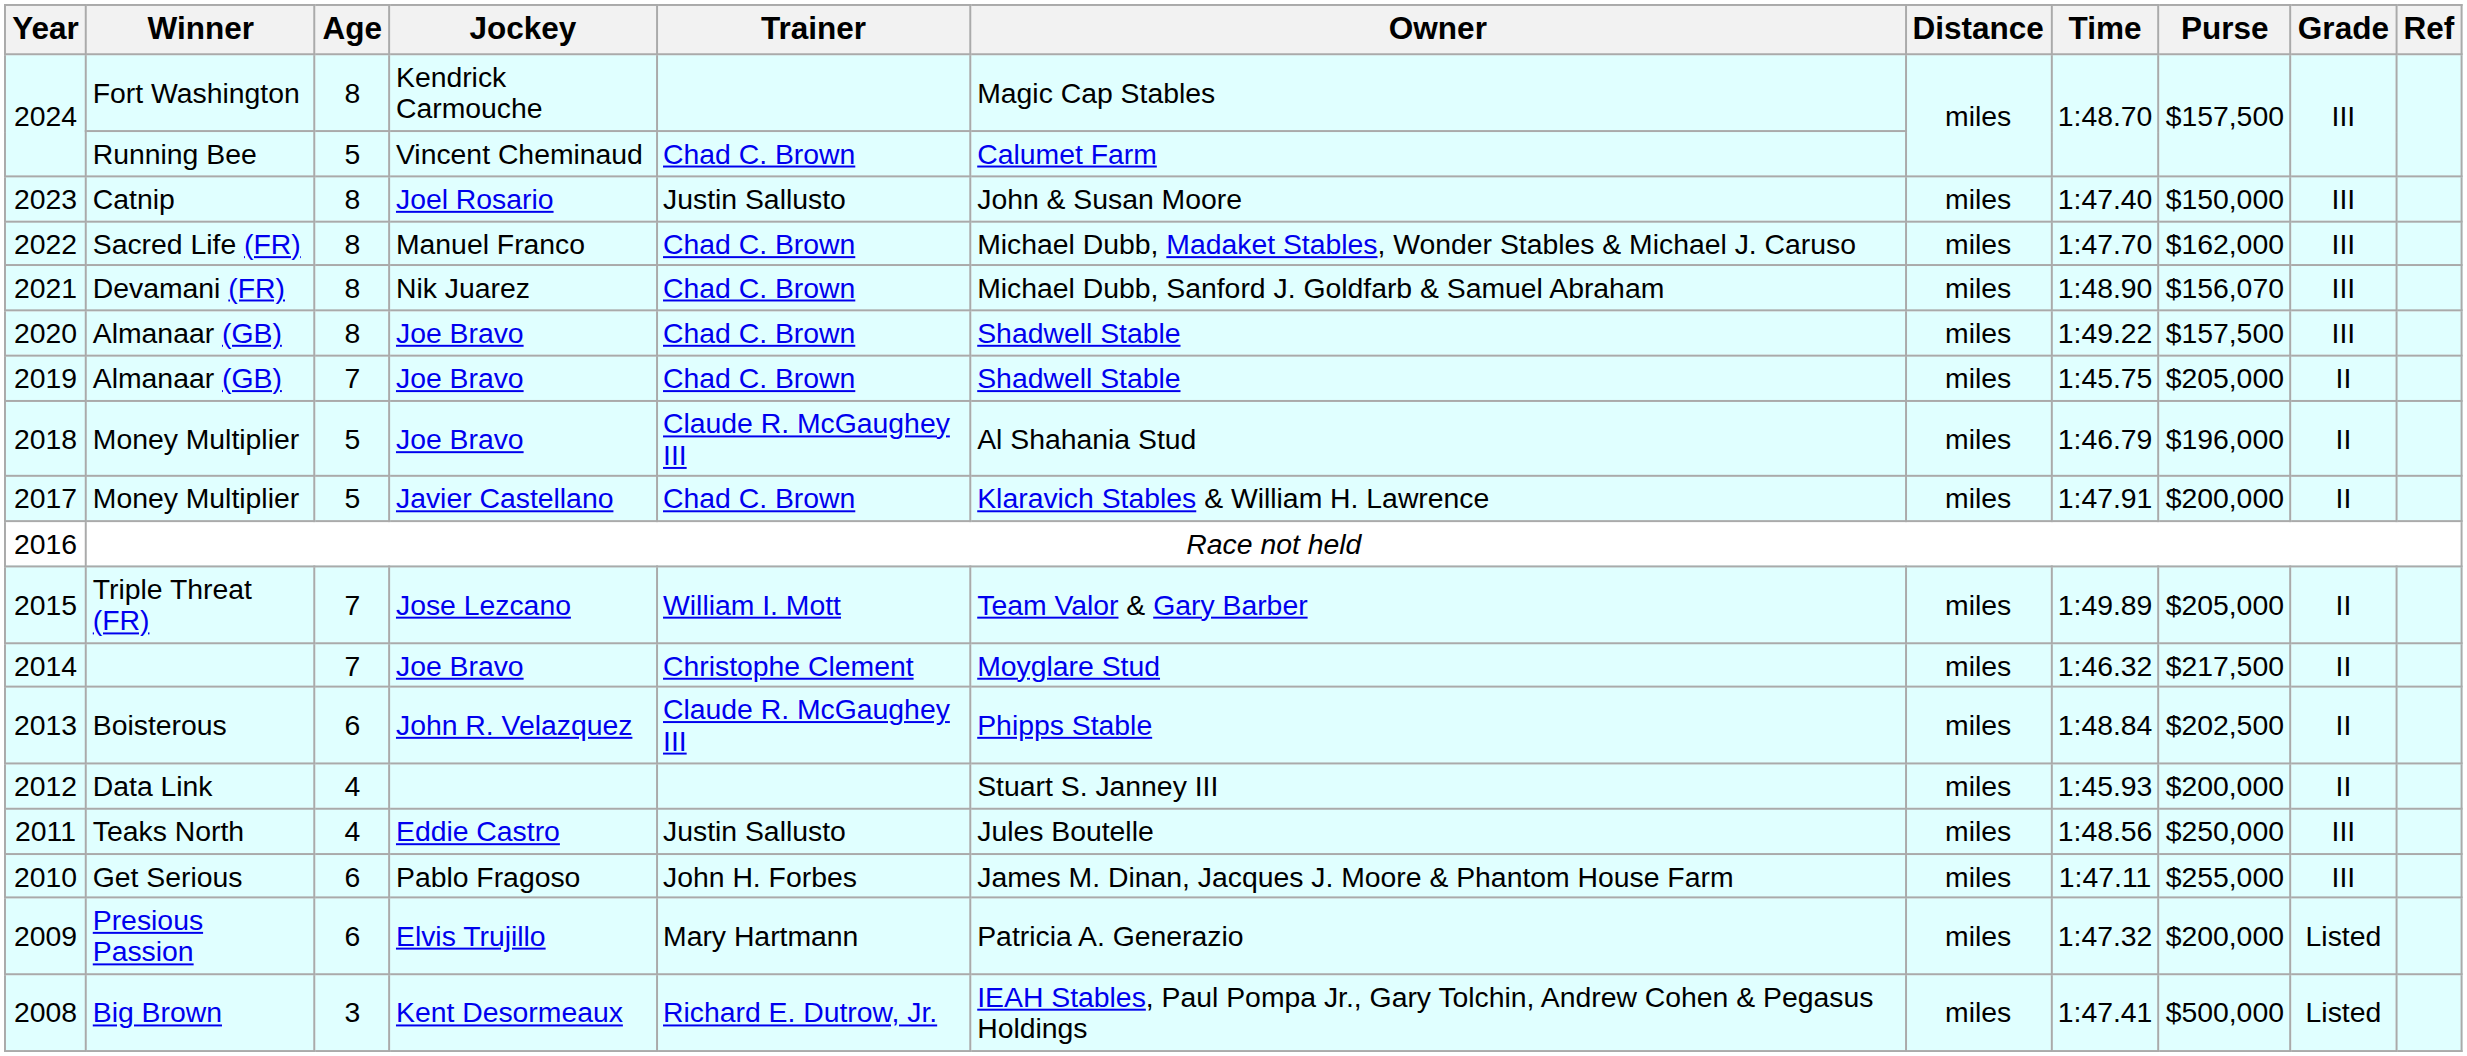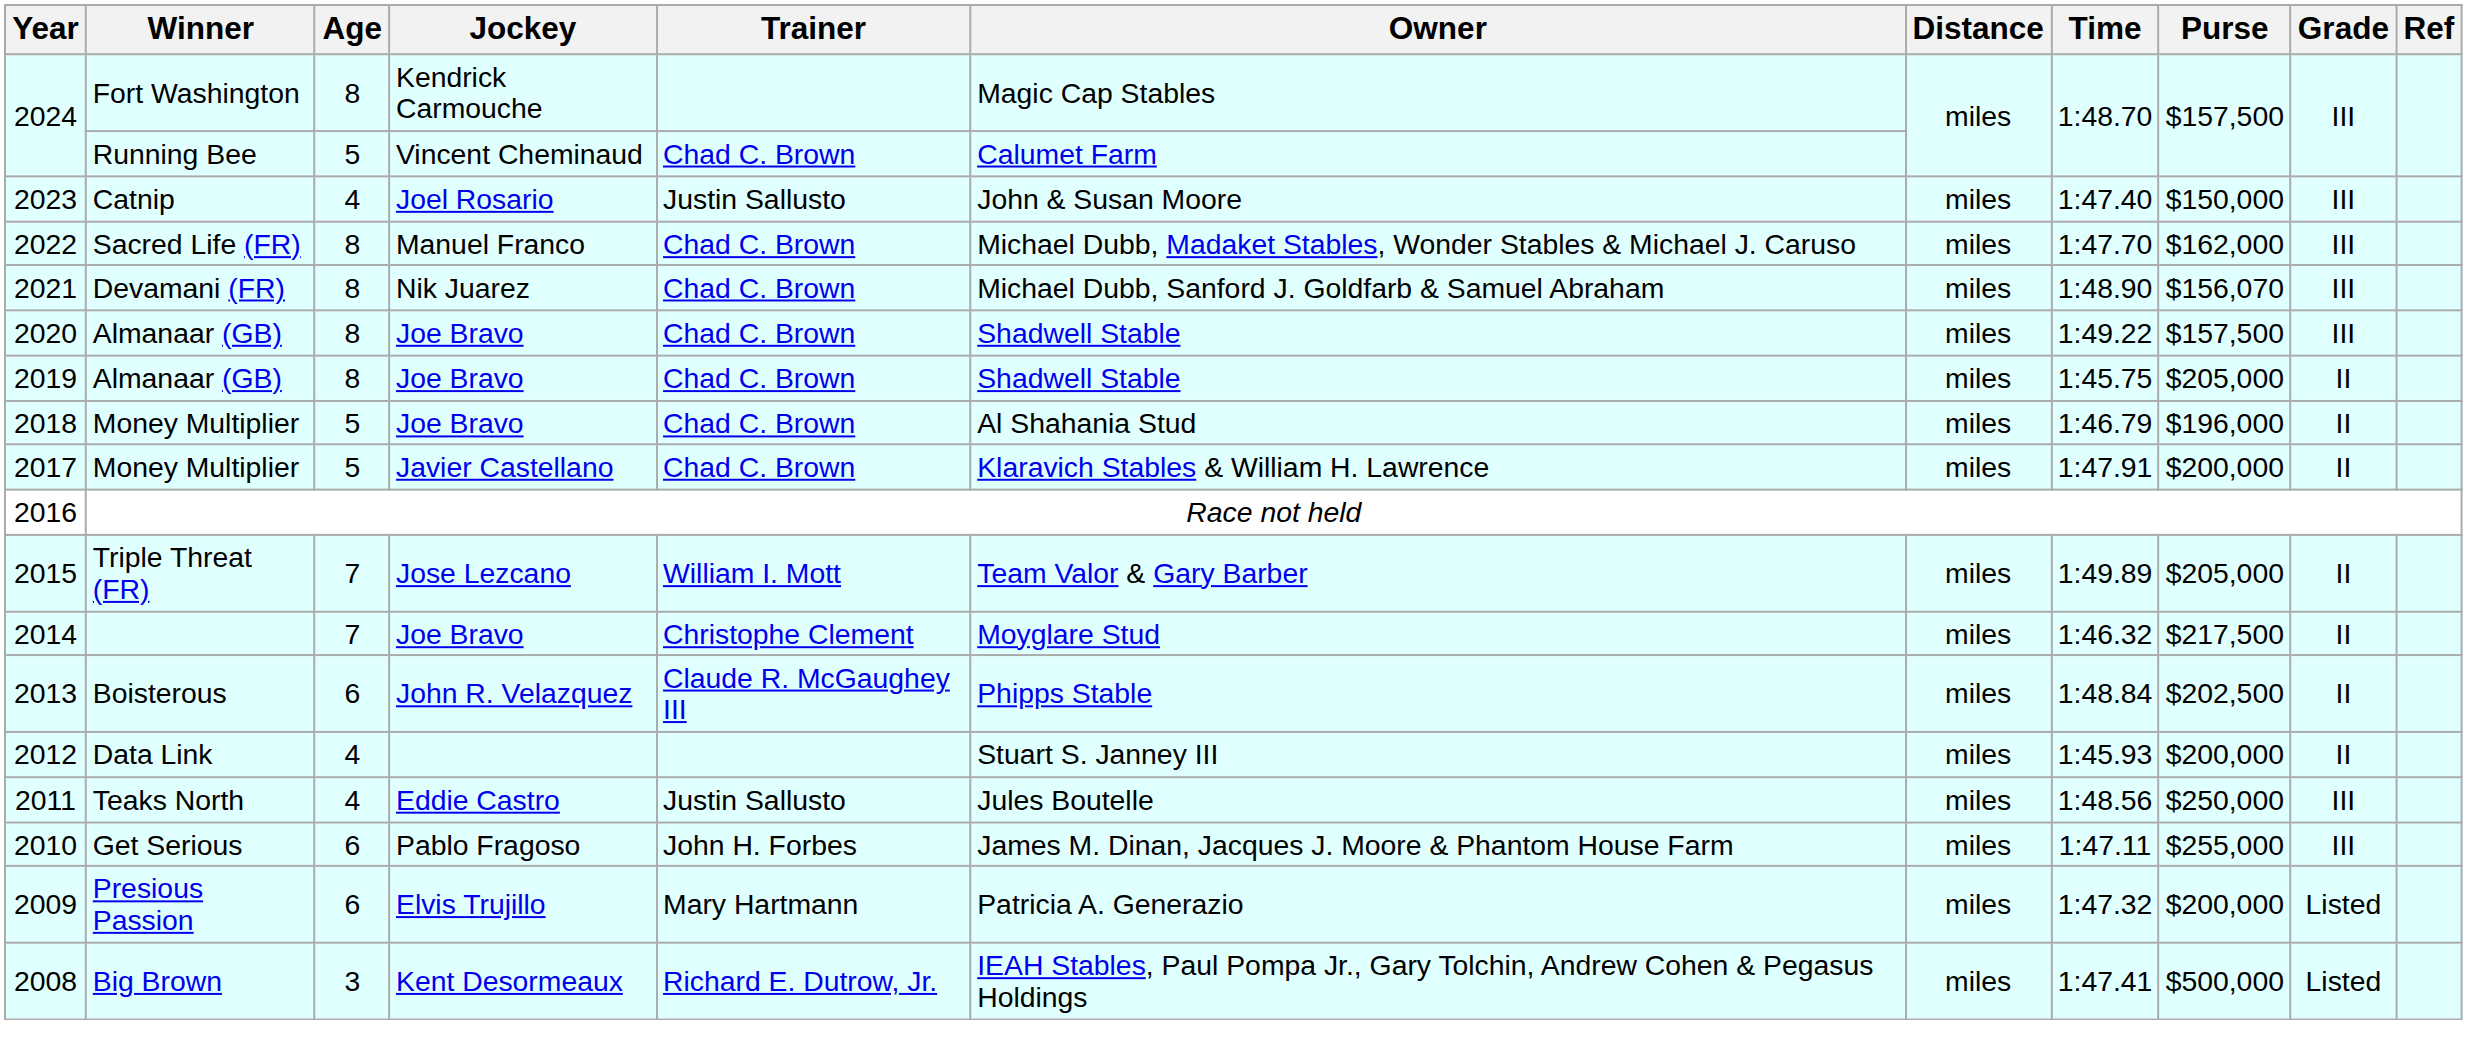 <table class="wikitable sortable">
 <tr>
 <th>Year</th>
 <th>Winner</th>
 <th>Age</th>
 <th>Jockey</th>
 <th>Trainer</th>
 <th>Owner</th>
 <th>Distance</th>
 <th>Time</th>
 <th>Purse</th>
 <th>Grade</th>
 <th>Ref</th>
 </tr>
 <tr style="font-size:90%; background-color:lightcyan">
 <td align=center rowspan=2>2024</td>
 <td>Fort Washington</td>
 <td align=center>8</td>
 <td>Kendrick Carmouche</td>
 <td></td>
 <td>Magic Cap Stables</td>
 <td align=center rowspan=2> miles</td>
 <td align=center rowspan=2>1:48.70</td>
 <td align=center rowspan=2>$157,500</td>
 <td align=center rowspan=2>III</td>
 <td rowspan=2></td>
 </tr>
 <tr style="font-size:90%; background-color:lightcyan">
 <td>Running Bee</td>
 <td align=center>5</td>
 <td>Vincent Cheminaud</td>
 <td><a href='#'>Chad C. Brown</a></td>
 <td><a href='#'>Calumet Farm</a></td>
 </tr>
 <tr style="font-size:90%; background-color:lightcyan">
 <td align=center>2023</td>
 <td>Catnip</td>
-<td align=center>8</td>
+<td align=center>4</td>
 <td><a href='#'>Joel Rosario</a></td>
 <td>Justin Sallusto</td>
 <td>John & Susan Moore</td>
 <td align=center> miles</td>
 <td align=center>1:47.40</td>
 <td align=center>$150,000</td>
 <td align=center>III</td>
 <td></td>
 </tr>
 <tr style="font-size:90%; background-color:lightcyan">
 <td align=center>2022</td>
 <td>Sacred Life <a href='#'>(FR)</a></td>
 <td align=center>8</td>
 <td>Manuel Franco</td>
 <td><a href='#'>Chad C. Brown</a></td>
 <td>Michael Dubb, <a href='#'>Madaket Stables</a>, Wonder Stables & Michael J. Caruso</td>
 <td align=center> miles</td>
 <td align=center>1:47.70</td>
 <td align=center>$162,000</td>
 <td align=center>III</td>
 <td></td>
 </tr>
 <tr style="font-size:90%; background-color:lightcyan">
 <td align=center>2021</td>
 <td>Devamani <a href='#'>(FR)</a></td>
 <td align=center>8</td>
 <td>Nik Juarez</td>
 <td><a href='#'>Chad C. Brown</a></td>
 <td>Michael Dubb, Sanford J. Goldfarb & Samuel Abraham</td>
 <td align=center> miles</td>
 <td align=center>1:48.90</td>
 <td align=center>$156,070</td>
 <td align=center>III</td>
 <td></td>
 </tr>
 <tr style="font-size:90%; background-color:lightcyan">
 <td align=center>2020</td>
 <td>Almanaar <a href='#'>(GB)</a></td>
 <td align=center>8</td>
 <td><a href='#'>Joe Bravo</a></td>
 <td><a href='#'>Chad C. Brown</a></td>
 <td><a href='#'>Shadwell Stable</a></td>
 <td align=center> miles</td>
 <td align=center>1:49.22</td>
 <td align=center>$157,500</td>
 <td align=center>III</td>
 <td></td>
 </tr>
 <tr style="font-size:90%; background-color:lightcyan">
 <td align=center>2019</td>
 <td>Almanaar <a href='#'>(GB)</a></td>
-<td align=center>7</td>
+<td align=center>8</td>
 <td><a href='#'>Joe Bravo</a></td>
 <td><a href='#'>Chad C. Brown</a></td>
 <td><a href='#'>Shadwell Stable</a></td>
 <td align=center> miles</td>
 <td align=center>1:45.75</td>
 <td align=center>$205,000</td>
 <td align=center>II</td>
 <td></td>
 </tr>
 <tr style="font-size:90%; background-color:lightcyan">
 <td align=center>2018</td>
 <td>Money Multiplier</td>
 <td align=center>5</td>
 <td><a href='#'>Joe Bravo</a></td>
-<td><a href='#'>Claude R. McGaughey III</a></td>
+<td><a href='#'>Chad C. Brown</a></td>
 <td>Al Shahania Stud</td>
 <td align=center> miles</td>
 <td align=center>1:46.79</td>
 <td align=center>$196,000</td>
 <td align=center>II</td>
 <td></td>
 </tr>
 <tr style="font-size:90%; background-color:lightcyan">
 <td align=center>2017</td>
 <td>Money Multiplier</td>
 <td align=center>5</td>
 <td><a href='#'>Javier Castellano</a></td>
 <td><a href='#'>Chad C. Brown</a></td>
 <td><a href='#'>Klaravich Stables</a> & William H. Lawrence</td>
 <td align=center> miles</td>
 <td align=center>1:47.91</td>
 <td align=center>$200,000</td>
 <td align=center>II</td>
 <td></td>
 </tr>
 <tr style="font-size:90%; background-color:white">
 <td align="center">2016</td>
 <td align="center" colspan=10><em>Race not held</em></td>
 </tr>
 <tr style="font-size:90%; background-color:lightcyan">
 <td align=center>2015</td>
 <td>Triple Threat <a href='#'>(FR)</a></td>
 <td align=center>7</td>
 <td><a href='#'>Jose Lezcano</a></td>
 <td><a href='#'>William I. Mott</a></td>
 <td><a href='#'>Team Valor</a> & <a href='#'>Gary Barber</a></td>
 <td align=center> miles</td>
 <td align=center>1:49.89</td>
 <td align=center>$205,000</td>
 <td align=center>II</td>
 <td></td>
 </tr>
 <tr style="font-size:90%; background-color:lightcyan">
 <td align=center>2014</td>
 <td></td>
 <td align=center>7</td>
 <td><a href='#'>Joe Bravo</a></td>
 <td><a href='#'>Christophe Clement</a></td>
 <td><a href='#'>Moyglare Stud</a></td>
 <td align=center> miles</td>
 <td align=center>1:46.32</td>
 <td align=center>$217,500</td>
 <td align=center>II</td>
 <td></td>
 </tr>
 <tr style="font-size:90%; background-color:lightcyan">
 <td align=center>2013</td>
 <td>Boisterous</td>
 <td align=center>6</td>
 <td><a href='#'>John R. Velazquez</a></td>
 <td><a href='#'>Claude R. McGaughey III</a></td>
 <td><a href='#'>Phipps Stable</a></td>
 <td align=center> miles</td>
 <td align=center>1:48.84</td>
 <td align=center>$202,500</td>
 <td align=center>II</td>
 <td></td>
 </tr>
 <tr style="font-size:90%; background-color:lightcyan">
 <td align=center>2012</td>
 <td>Data Link</td>
 <td align=center>4</td>
 <td></td>
 <td></td>
 <td>Stuart S. Janney III</td>
 <td align=center> miles</td>
 <td align=center>1:45.93</td>
 <td align=center>$200,000</td>
 <td align=center>II</td>
 <td></td>
 </tr>
 <tr style="font-size:90%; background-color:lightcyan">
 <td align=center>2011</td>
 <td>Teaks North</td>
 <td align=center>4</td>
 <td><a href='#'>Eddie Castro</a></td>
 <td>Justin Sallusto</td>
 <td>Jules Boutelle</td>
 <td align=center> miles</td>
 <td align=center>1:48.56</td>
 <td align=center>$250,000</td>
 <td align=center>III</td>
 <td></td>
 </tr>
 <tr style="font-size:90%; background-color:lightcyan">
 <td align=center>2010</td>
 <td>Get Serious</td>
 <td align=center>6</td>
 <td>Pablo Fragoso</td>
 <td>John H. Forbes</td>
 <td>James M. Dinan, Jacques J. Moore & Phantom House Farm</td>
 <td align=center> miles</td>
 <td align=center>1:47.11</td>
 <td align=center>$255,000</td>
 <td align=center>III</td>
 <td></td>
 </tr>
 <tr style="font-size:90%; background-color:lightcyan">
 <td align=center>2009</td>
 <td><a href='#'>Presious Passion</a></td>
 <td align=center>6</td>
 <td><a href='#'>Elvis Trujillo</a></td>
 <td>Mary Hartmann</td>
 <td>Patricia A. Generazio</td>
 <td align=center> miles</td>
 <td align=center>1:47.32</td>
 <td align=center>$200,000</td>
 <td align=center>Listed</td>
 <td></td>
 </tr>
 <tr style="font-size:90%; background-color:lightcyan">
 <td align=center>2008</td>
 <td><a href='#'>Big Brown</a></td>
 <td align=center>3</td>
 <td><a href='#'>Kent Desormeaux</a></td>
 <td><a href='#'>Richard E. Dutrow, Jr.</a></td>
 <td><a href='#'>IEAH Stables</a>, Paul Pompa Jr., Gary Tolchin, Andrew Cohen & Pegasus Holdings</td>
 <td align=center> miles</td>
 <td align=center>1:47.41</td>
 <td align=center>$500,000</td>
 <td align=center>Listed</td>
 <td></td>
 </tr>
 </table>
